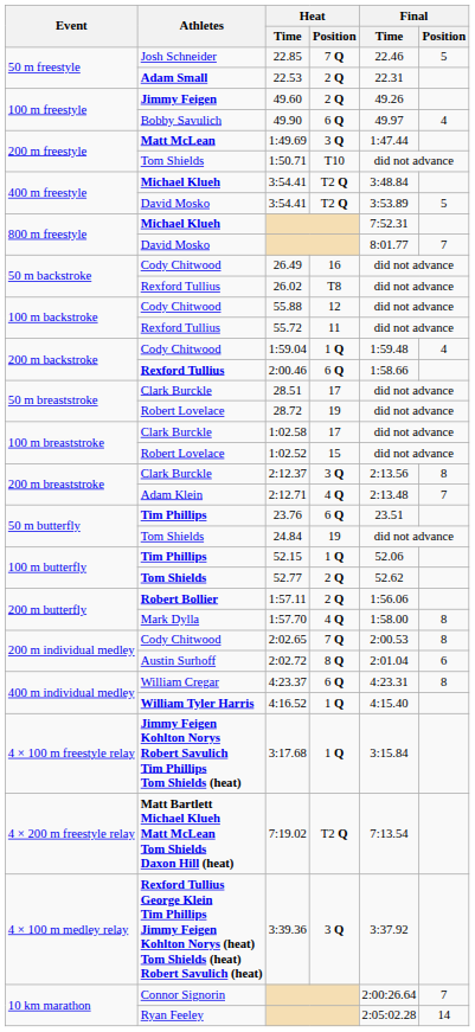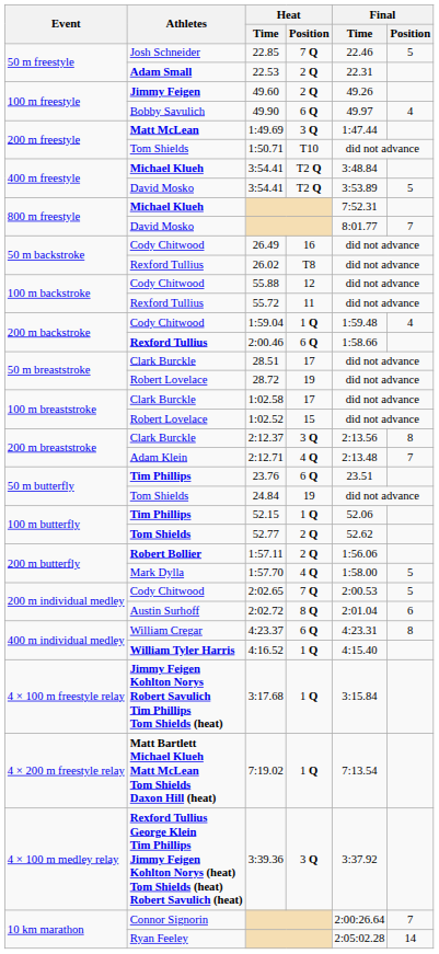 <table class="wikitable" border="1" style="font-size:90%">
 <tr>
 <th rowspan=2>Event</th>
 <th rowspan=2>Athletes</th>
 <th colspan=2>Heat</th>
 <th colspan=2>Final</th>
 </tr>
 <tr>
 <th>Time</th>
 <th>Position</th>
 <th>Time</th>
 <th>Position</th>
 </tr>
 <tr>
 <td rowspan=2><a href='#'>50 m freestyle</a></td>
 <td><a href='#'>Josh Schneider</a></td>
 <td align=center>22.85</td>
 <td align=center>7 <strong>Q</strong></td>
 <td align=center>22.46</td>
 <td align=center>5</td>
 </tr>
 <tr>
 <td><strong><a href='#'>Adam Small</a></strong></td>
 <td align=center>22.53</td>
 <td align=center>2 <strong>Q</strong></td>
 <td align=center>22.31</td>
 <td align=center></td>
 </tr>
 <tr>
 <td rowspan=2><a href='#'>100 m freestyle</a></td>
 <td><strong><a href='#'>Jimmy Feigen</a></strong></td>
 <td align=center>49.60</td>
 <td align=center>2 <strong>Q</strong></td>
 <td align=center>49.26</td>
 <td align=center></td>
 </tr>
 <tr>
 <td><a href='#'>Bobby Savulich</a></td>
 <td align=center>49.90</td>
 <td align=center>6 <strong>Q</strong></td>
 <td align=center>49.97</td>
 <td align=center>4</td>
 </tr>
 <tr>
 <td rowspan=2><a href='#'>200 m freestyle</a></td>
 <td><strong><a href='#'>Matt McLean</a></strong></td>
 <td align=center>1:49.69</td>
 <td align=center>3 <strong>Q</strong></td>
 <td align=center>1:47.44</td>
 <td align=center></td>
 </tr>
 <tr>
 <td><a href='#'>Tom Shields</a></td>
 <td align=center>1:50.71</td>
 <td align=center>T10</td>
 <td align=center colspan=2>did not advance</td>
 </tr>
 <tr>
 <td rowspan=2><a href='#'>400 m freestyle</a></td>
 <td><strong><a href='#'>Michael Klueh</a></strong></td>
 <td align=center>3:54.41</td>
 <td align=center>T2 <strong>Q</strong></td>
 <td align=center>3:48.84</td>
 <td align=center></td>
 </tr>
 <tr>
 <td><a href='#'>David Mosko</a></td>
 <td align=center>3:54.41</td>
 <td align=center>T2 <strong>Q</strong></td>
 <td align=center>3:53.89</td>
 <td align=center>5</td>
 </tr>
 <tr>
 <td rowspan=2><a href='#'>800 m freestyle</a></td>
 <td><strong><a href='#'>Michael Klueh</a></strong></td>
 <td align=center colspan=2 bgcolor=wheat></td>
 <td align=center>7:52.31</td>
 <td align=center></td>
 </tr>
 <tr>
 <td><a href='#'>David Mosko</a></td>
 <td align=center colspan=2 bgcolor=wheat></td>
 <td align=center>8:01.77</td>
 <td align=center>7</td>
 </tr>
 <tr>
 <td rowspan=2><a href='#'>50 m backstroke</a></td>
 <td><a href='#'>Cody Chitwood</a></td>
 <td align=center>26.49</td>
 <td align=center>16</td>
 <td align=center colspan=2>did not advance</td>
 </tr>
 <tr>
 <td><a href='#'>Rexford Tullius</a></td>
 <td align=center>26.02</td>
 <td align=center>T8</td>
 <td align=center colspan=2>did not advance</td>
 </tr>
 <tr>
 <td rowspan=2><a href='#'>100 m backstroke</a></td>
 <td><a href='#'>Cody Chitwood</a></td>
 <td align=center>55.88</td>
 <td align=center>12</td>
 <td align=center colspan=2>did not advance</td>
 </tr>
 <tr>
 <td><a href='#'>Rexford Tullius</a></td>
 <td align=center>55.72</td>
 <td align=center>11</td>
 <td align=center colspan=2>did not advance</td>
 </tr>
 <tr>
 <td rowspan=2><a href='#'>200 m backstroke</a></td>
 <td><a href='#'>Cody Chitwood</a></td>
 <td align=center>1:59.04</td>
 <td align=center>1 <strong>Q</strong></td>
 <td align=center>1:59.48</td>
 <td align=center>4</td>
 </tr>
 <tr>
 <td><strong><a href='#'>Rexford Tullius</a></strong></td>
 <td align=center>2:00.46</td>
 <td align=center>6 <strong>Q</strong></td>
 <td align=center>1:58.66</td>
 <td align=center></td>
 </tr>
 <tr>
 <td rowspan=2><a href='#'>50 m breaststroke</a></td>
 <td><a href='#'>Clark Burckle</a></td>
 <td align=center>28.51</td>
 <td align=center>17</td>
 <td align=center colspan=2>did not advance</td>
 </tr>
 <tr>
 <td><a href='#'>Robert Lovelace</a></td>
 <td align=center>28.72</td>
 <td align=center>19</td>
 <td align=center colspan=2>did not advance</td>
 </tr>
 <tr>
 <td rowspan=2><a href='#'>100 m breaststroke</a></td>
 <td><a href='#'>Clark Burckle</a></td>
 <td align=center>1:02.58</td>
 <td align=center>17</td>
 <td align=center colspan=2>did not advance</td>
 </tr>
 <tr>
 <td><a href='#'>Robert Lovelace</a></td>
 <td align=center>1:02.52</td>
 <td align=center>15</td>
 <td align=center colspan=2>did not advance</td>
 </tr>
 <tr>
 <td rowspan=2><a href='#'>200 m breaststroke</a></td>
 <td><a href='#'>Clark Burckle</a></td>
 <td align=center>2:12.37</td>
 <td align=center>3 <strong>Q</strong></td>
 <td align=center>2:13.56</td>
 <td align=center>8</td>
 </tr>
 <tr>
 <td><a href='#'>Adam Klein</a></td>
 <td align=center>2:12.71</td>
 <td align=center>4 <strong>Q</strong></td>
 <td align=center>2:13.48</td>
 <td align=center>7</td>
 </tr>
 <tr>
 <td rowspan=2><a href='#'>50 m butterfly</a></td>
 <td><strong><a href='#'>Tim Phillips</a></strong></td>
 <td align=center>23.76</td>
 <td align=center>6 <strong>Q</strong></td>
 <td align=center>23.51</td>
 <td align=center></td>
 </tr>
 <tr>
 <td><a href='#'>Tom Shields</a></td>
 <td align=center>24.84</td>
 <td align=center>19</td>
 <td align=center colspan=2>did not advance</td>
 </tr>
 <tr>
 <td rowspan=2><a href='#'>100 m butterfly</a></td>
 <td><strong><a href='#'>Tim Phillips</a></strong></td>
 <td align=center>52.15</td>
 <td align=center>1 <strong>Q</strong></td>
 <td align=center>52.06</td>
 <td align=center></td>
 </tr>
 <tr>
 <td><strong><a href='#'>Tom Shields</a></strong></td>
 <td align=center>52.77</td>
 <td align=center>2 <strong>Q</strong></td>
 <td align=center>52.62</td>
 <td align=center></td>
 </tr>
 <tr>
 <td rowspan=2><a href='#'>200 m butterfly</a></td>
 <td><strong><a href='#'>Robert Bollier</a></strong></td>
 <td align=center>1:57.11</td>
 <td align=center>2 <strong>Q</strong></td>
 <td align=center>1:56.06</td>
 <td align=center></td>
 </tr>
 <tr>
 <td><a href='#'>Mark Dylla</a></td>
 <td align=center>1:57.70</td>
 <td align=center>4 <strong>Q</strong></td>
 <td align=center>1:58.00</td>
-<td align=center>8</td>
+<td align=center>5</td>
 </tr>
 <tr>
 <td rowspan=2><a href='#'>200 m individual medley</a></td>
 <td><a href='#'>Cody Chitwood</a></td>
 <td align=center>2:02.65</td>
 <td align=center>7 <strong>Q</strong></td>
 <td align=center>2:00.53</td>
-<td align=center>8</td>
+<td align=center>5</td>
 </tr>
 <tr>
 <td><a href='#'>Austin Surhoff</a></td>
 <td align=center>2:02.72</td>
 <td align=center>8 <strong>Q</strong></td>
 <td align=center>2:01.04</td>
 <td align=center>6</td>
 </tr>
 <tr>
 <td rowspan=2><a href='#'>400 m individual medley</a></td>
 <td><a href='#'>William Cregar</a></td>
 <td align=center>4:23.37</td>
 <td align=center>6 <strong>Q</strong></td>
 <td align=center>4:23.31</td>
 <td align=center>8</td>
 </tr>
 <tr>
 <td><strong><a href='#'>William Tyler Harris</a></strong></td>
 <td align=center>4:16.52</td>
 <td align=center>1 <strong>Q</strong></td>
 <td align=center>4:15.40</td>
 <td align=center></td>
 </tr>
 <tr>
 <td><a href='#'>4 × 100 m freestyle relay</a></td>
 <td><strong><a href='#'>Jimmy Feigen</a><br><a href='#'>Kohlton Norys</a><br><a href='#'>Robert Savulich</a><br><a href='#'>Tim Phillips</a><br><a href='#'>Tom Shields</a> (heat)</strong></td>
 <td align=center>3:17.68</td>
 <td align=center>1 <strong>Q</strong></td>
 <td align=center>3:15.84</td>
 <td align=center></td>
 </tr>
 <tr>
 <td><a href='#'>4 × 200 m freestyle relay</a></td>
 <td><strong>Matt Bartlett<br><a href='#'>Michael Klueh</a><br><a href='#'>Matt McLean</a><br><a href='#'>Tom Shields</a><br><a href='#'>Daxon Hill</a> (heat)</strong></td>
 <td align=center>7:19.02</td>
-<td align=center>T2 <strong>Q</strong></td>
+<td align=center>1 <strong>Q</strong></td>
 <td align=center>7:13.54</td>
 <td align=center></td>
 </tr>
 <tr>
 <td><a href='#'>4 × 100 m medley relay</a></td>
 <td><strong><a href='#'>Rexford Tullius</a><br><a href='#'>George Klein</a><br><a href='#'>Tim Phillips</a><br><a href='#'>Jimmy Feigen</a><br><a href='#'>Kohlton Norys</a> (heat)<br><a href='#'>Tom Shields</a> (heat)<br><a href='#'>Robert Savulich</a> (heat)</strong></td>
 <td align=center>3:39.36</td>
 <td align=center>3 <strong>Q</strong></td>
 <td align=center>3:37.92</td>
 <td align=center></td>
 </tr>
 <tr>
 <td rowspan=2><a href='#'>10 km marathon</a></td>
 <td><a href='#'>Connor Signorin</a></td>
 <td align=center bgcolor=wheat colspan=2></td>
 <td align=center>2:00:26.64</td>
 <td align=center>7</td>
 </tr>
 <tr>
 <td><a href='#'>Ryan Feeley</a></td>
 <td align=center bgcolor=wheat colspan=2></td>
 <td align=center>2:05:02.28</td>
 <td align=center>14</td>
 </tr>
 </table>
